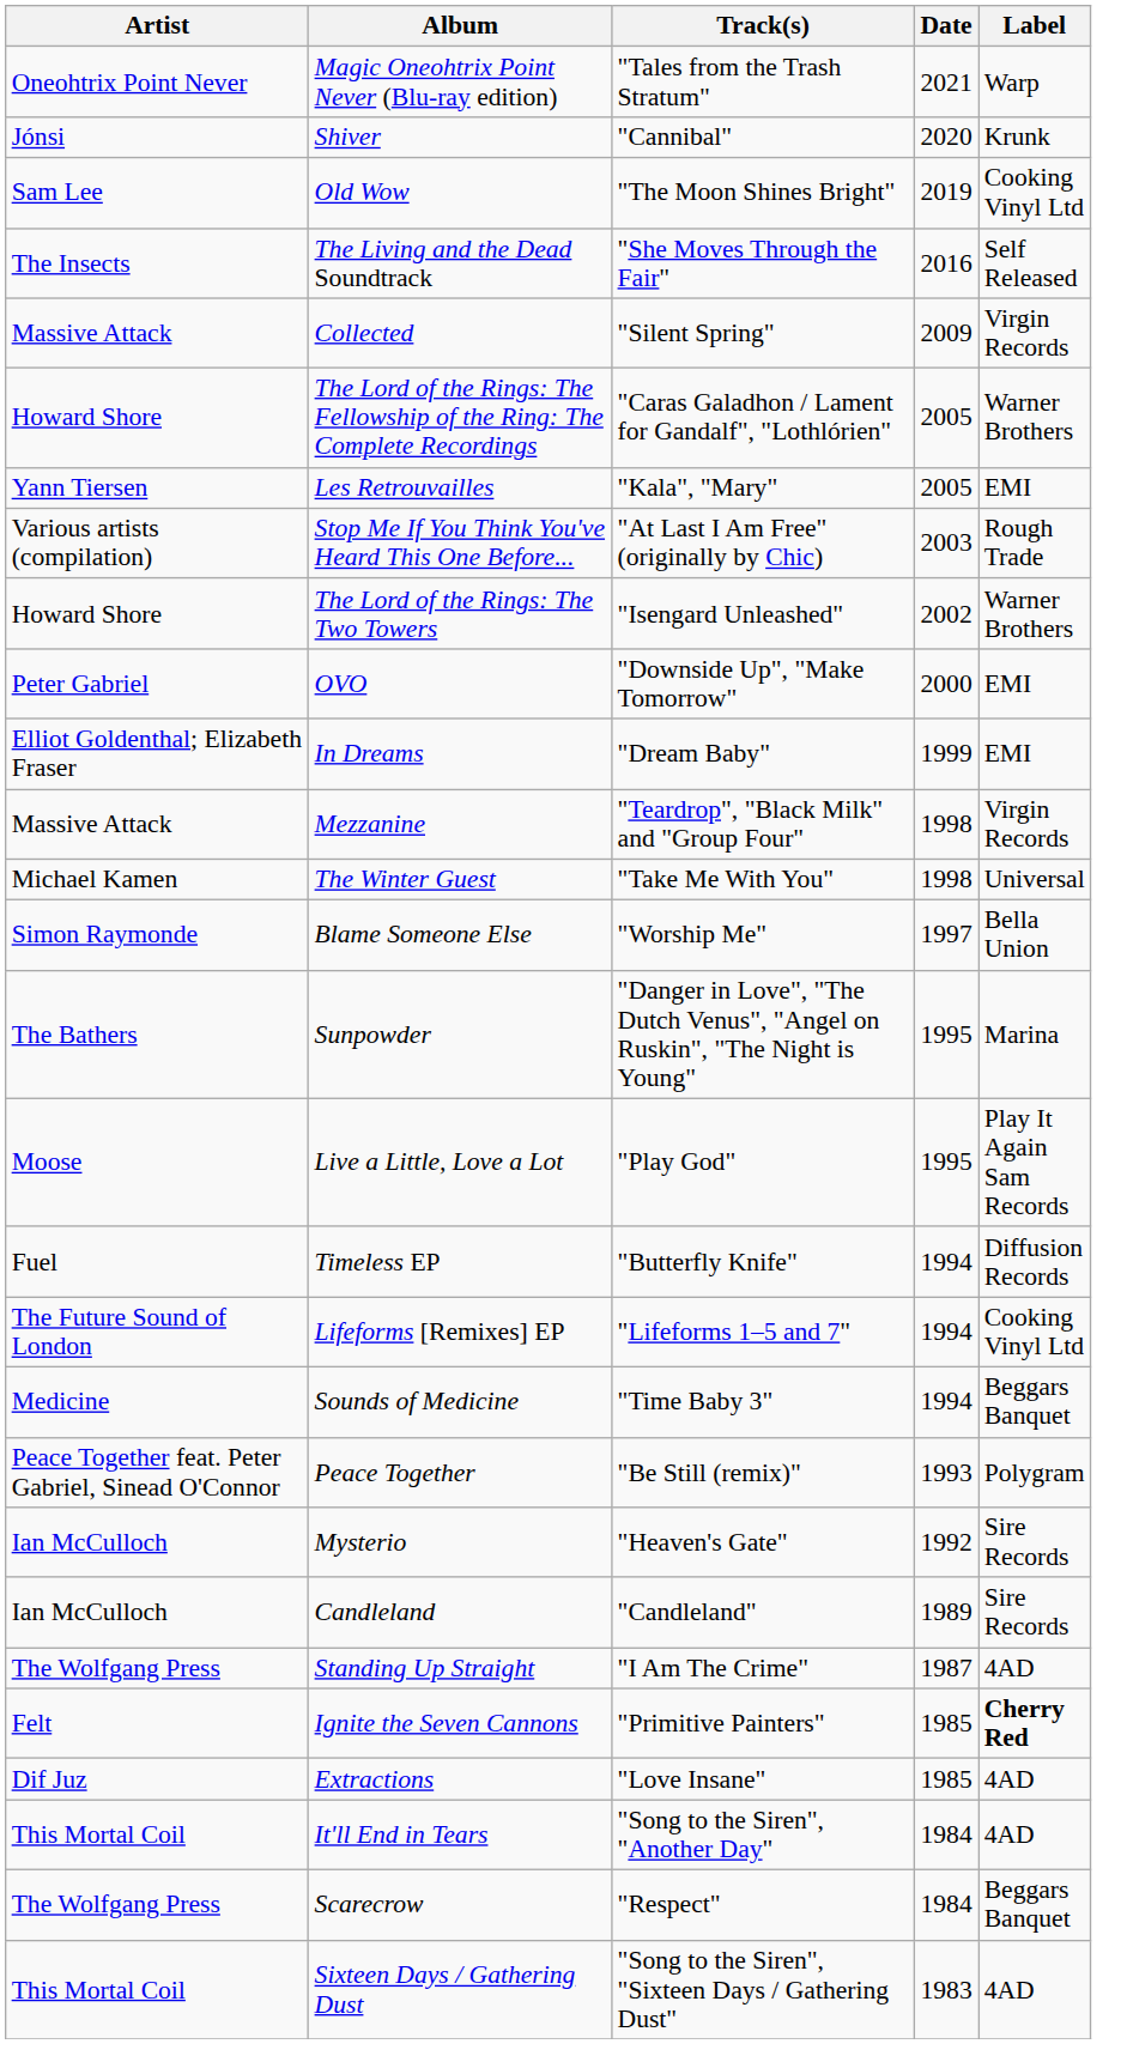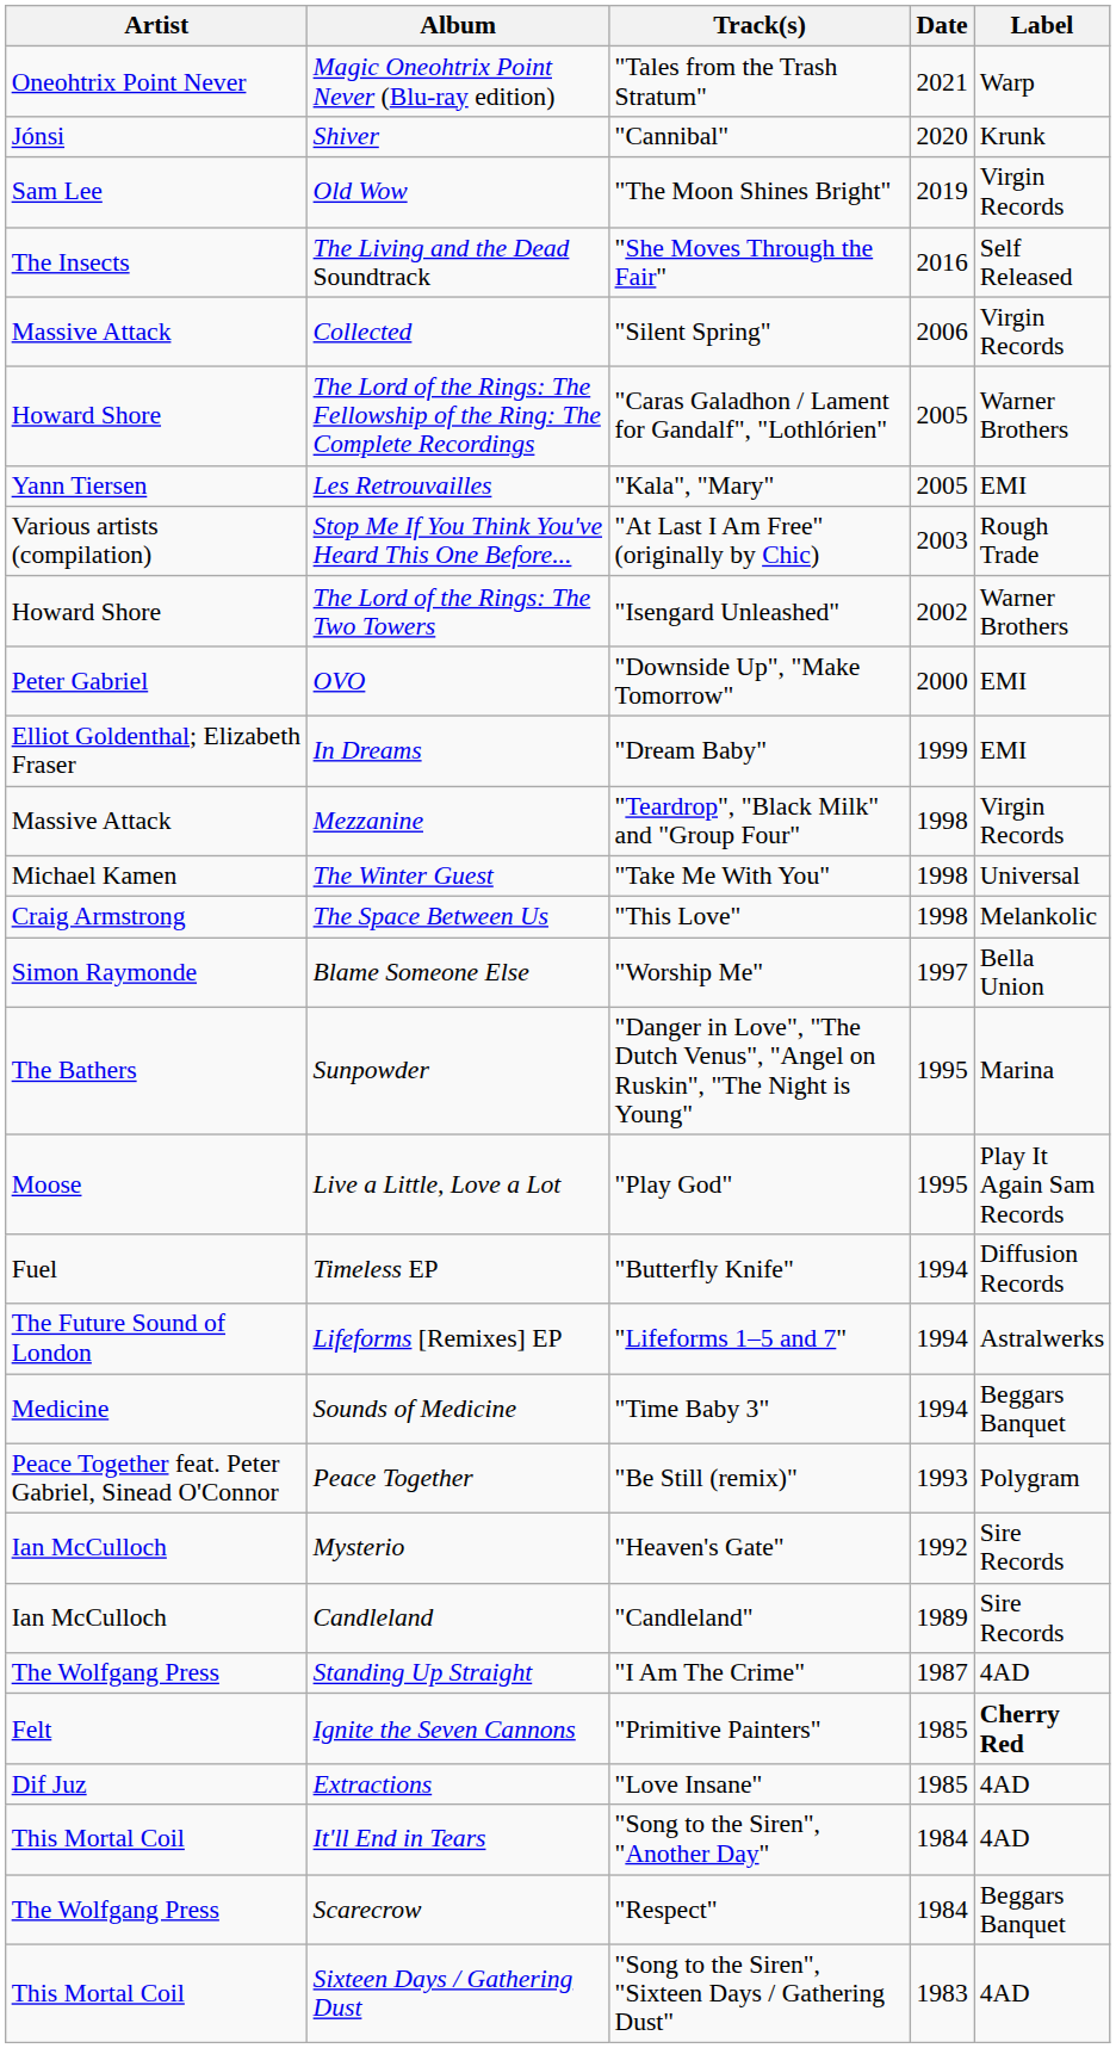 <table class="wikitable sortable">
 <tr>
 <th width=180>Artist</th>
 <th width=180>Album</th>
 <th width=180>Track(s)</th>
 <th width=30>Date</th>
 <th width=30>Label</th>
 </tr>
 <tr>
 <td><a href='#'>Oneohtrix Point Never</a></td>
 <td><em><a href='#'>Magic Oneohtrix Point Never</a></em> (<a href='#'>Blu-ray</a> edition)</td>
 <td>"Tales from the Trash Stratum"</td>
 <td>2021</td>
 <td>Warp</td>
 </tr>
 <tr>
 <td><a href='#'>Jónsi</a></td>
 <td><em><a href='#'>Shiver</a></em></td>
 <td>"Cannibal"</td>
 <td>2020</td>
 <td>Krunk</td>
 </tr>
 <tr>
 <td><a href='#'>Sam Lee</a></td>
 <td><em><a href='#'>Old Wow</a></em></td>
 <td>"The Moon Shines Bright"</td>
 <td>2019</td>
-<td>Cooking Vinyl Ltd</td>
+<td>Virgin Records</td>
 </tr>
 <tr>
 <td><a href='#'>The Insects</a></td>
 <td><em><a href='#'>The Living and the Dead</a></em> Soundtrack</td>
 <td>"<a href='#'>She Moves Through the Fair</a>"</td>
 <td>2016</td>
 <td>Self Released</td>
 </tr>
 <tr>
 <td><a href='#'>Massive Attack</a></td>
 <td><em><a href='#'>Collected</a></em></td>
 <td>"Silent Spring"</td>
-<td>2009</td>
+<td>2006</td>
 <td>Virgin Records</td>
 </tr>
 <tr>
 <td><a href='#'>Howard Shore</a></td>
 <td><em><a href='#'>The Lord of the Rings: The Fellowship of the Ring: The Complete Recordings</a></em></td>
 <td>"Caras Galadhon / Lament for Gandalf", "Lothlórien"</td>
 <td>2005</td>
 <td>Warner Brothers</td>
 </tr>
 <tr>
 <td><a href='#'>Yann Tiersen</a></td>
 <td><em><a href='#'>Les Retrouvailles</a></em></td>
 <td>"Kala", "Mary"</td>
 <td>2005</td>
 <td>EMI</td>
 </tr>
 <tr>
 <td>Various artists (compilation)</td>
 <td><em><a href='#'>Stop Me If You Think You've Heard This One Before...</a></em></td>
 <td>"At Last I Am Free" (originally by <a href='#'>Chic</a>)</td>
 <td>2003</td>
 <td>Rough Trade</td>
 </tr>
 <tr>
 <td>Howard Shore</td>
 <td><em><a href='#'>The Lord of the Rings: The Two Towers</a></em></td>
 <td>"Isengard Unleashed"</td>
 <td>2002</td>
 <td>Warner Brothers</td>
 </tr>
 <tr>
 <td><a href='#'>Peter Gabriel</a></td>
 <td><em><a href='#'>OVO</a></em></td>
 <td>"Downside Up", "Make Tomorrow"</td>
 <td>2000</td>
 <td>EMI</td>
 </tr>
 <tr>
 <td><a href='#'>Elliot Goldenthal</a>; Elizabeth Fraser</td>
 <td><em><a href='#'>In Dreams</a></em></td>
 <td>"Dream Baby"</td>
 <td>1999</td>
 <td>EMI</td>
 </tr>
 <tr>
 <td>Massive Attack</td>
 <td><em><a href='#'>Mezzanine</a></em></td>
 <td>"<a href='#'>Teardrop</a>", "Black Milk" and "Group Four"</td>
 <td>1998</td>
 <td>Virgin Records</td>
 </tr>
 <tr>
 <td>Michael Kamen</td>
 <td><em><a href='#'>The Winter Guest</a></em></td>
 <td>"Take Me With You"</td>
 <td>1998</td>
 <td>Universal</td>
 </tr>
 <tr>
+<td><a href='#'>Craig Armstrong</a></td>
+<td><em><a href='#'>The Space Between Us</a></em></td>
+<td>"This Love"</td>
+<td>1998</td>
+<td>Melankolic</td>
+</tr>
+<tr>
 <td><a href='#'>Simon Raymonde</a></td>
 <td><em>Blame Someone Else</em></td>
 <td>"Worship Me"</td>
 <td>1997</td>
 <td>Bella Union</td>
 </tr>
 <tr>
 <td><a href='#'>The Bathers</a></td>
 <td><em>Sunpowder</em></td>
 <td>"Danger in Love", "The Dutch Venus", "Angel on Ruskin", "The Night is Young"</td>
 <td>1995</td>
 <td>Marina</td>
 </tr>
 <tr>
 <td><a href='#'>Moose</a></td>
 <td><em>Live a Little, Love a Lot</em></td>
 <td>"Play God"</td>
 <td>1995</td>
 <td>Play It Again Sam Records</td>
 </tr>
 <tr>
 <td>Fuel</td>
 <td><em>Timeless</em> EP</td>
 <td>"Butterfly Knife"</td>
 <td>1994</td>
 <td>Diffusion Records</td>
 </tr>
 <tr>
 <td><a href='#'>The Future Sound of London</a></td>
 <td><em><a href='#'>Lifeforms</a></em> [Remixes] EP</td>
 <td>"<a href='#'>Lifeforms 1–5 and 7</a>"</td>
 <td>1994</td>
-<td>Cooking Vinyl Ltd</td>
+<td>Astralwerks</td>
 </tr>
 <tr>
 <td><a href='#'>Medicine</a></td>
 <td><em>Sounds of Medicine</em></td>
 <td>"Time Baby 3"</td>
 <td>1994</td>
 <td>Beggars Banquet</td>
 </tr>
 <tr>
 <td><a href='#'>Peace Together</a> feat. Peter Gabriel, Sinead O'Connor</td>
 <td><em>Peace Together</em></td>
 <td>"Be Still (remix)"</td>
 <td>1993</td>
 <td>Polygram</td>
 </tr>
 <tr>
 <td><a href='#'>Ian McCulloch</a></td>
 <td><em>Mysterio</em></td>
 <td>"Heaven's Gate"</td>
 <td>1992</td>
 <td>Sire Records</td>
 </tr>
 <tr>
 <td>Ian McCulloch</td>
 <td><em>Candleland</em></td>
 <td>"Candleland"</td>
 <td>1989</td>
 <td>Sire Records</td>
 </tr>
 <tr>
 <td><a href='#'>The Wolfgang Press</a></td>
 <td><em><a href='#'>Standing Up Straight</a></em></td>
 <td>"I Am The Crime"</td>
 <td>1987</td>
 <td>4AD</td>
 </tr>
 <tr>
 <td><a href='#'>Felt</a></td>
 <td><em><a href='#'>Ignite the Seven Cannons</a></em></td>
 <td>"Primitive Painters"</td>
 <td>1985</td>
 <td><strong>Cherry Red</strong></td>
 </tr>
 <tr>
 <td><a href='#'>Dif Juz</a></td>
 <td><em><a href='#'>Extractions</a></em></td>
 <td>"Love Insane"</td>
 <td>1985</td>
 <td>4AD</td>
 </tr>
 <tr>
 <td><a href='#'>This Mortal Coil</a></td>
 <td><em><a href='#'>It'll End in Tears</a></em></td>
 <td>"Song to the Siren", "<a href='#'>Another Day</a>"</td>
 <td>1984</td>
 <td>4AD</td>
 </tr>
 <tr>
 <td><a href='#'>The Wolfgang Press</a></td>
 <td><em>Scarecrow</em></td>
 <td>"Respect"</td>
 <td>1984</td>
 <td>Beggars Banquet</td>
 </tr>
 <tr>
 <td><a href='#'>This Mortal Coil</a></td>
 <td><em><a href='#'>Sixteen Days / Gathering Dust</a></em></td>
 <td>"Song to the Siren", "Sixteen Days / Gathering Dust"</td>
 <td>1983</td>
 <td>4AD</td>
 </tr>
 </table>
